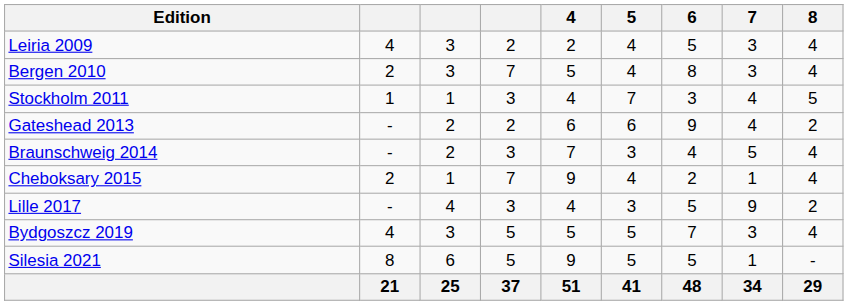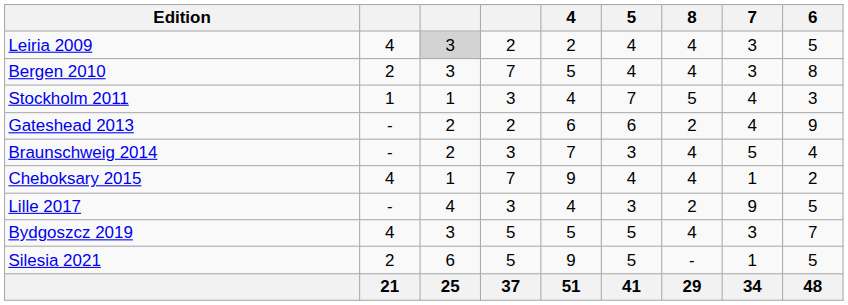 <table class="wikitable" width=50% style="font-size:100%; text-align:center;">
 <tr>
 <th>Edition</th>
 <th></th>
 <th></th>
 <th></th>
 <th>4</th>
 <th>5</th>
+<th>8</th>
+<th>7</th>
 <th>6</th>
-<th>7</th>
-<th>8</th>
 </tr>
 <tr>
 <td align=left> <a href='#'>Leiria 2009</a></td>
 <td>4</td>
-<td>3</td>
+<td style="background: lightgrey;">3</td>
 <td>2</td>
 <td>2</td>
 <td>4</td>
+<td>4</td>
+<td>3</td>
 <td>5</td>
-<td>3</td>
-<td>4</td>
 </tr>
 <tr>
 <td align=left> <a href='#'>Bergen 2010</a></td>
 <td>2</td>
 <td>3</td>
 <td>7</td>
 <td>5</td>
 <td>4</td>
+<td>4</td>
+<td>3</td>
 <td>8</td>
-<td>3</td>
-<td>4</td>
 </tr>
 <tr>
 <td align=left> <a href='#'>Stockholm 2011</a></td>
 <td>1</td>
 <td>1</td>
 <td>3</td>
 <td>4</td>
 <td>7</td>
+<td>5</td>
+<td>4</td>
 <td>3</td>
-<td>4</td>
-<td>5</td>
 </tr>
 <tr>
 <td align=left> <a href='#'>Gateshead 2013</a></td>
 <td>-</td>
 <td>2</td>
 <td>2</td>
 <td>6</td>
 <td>6</td>
+<td>2</td>
+<td>4</td>
 <td>9</td>
-<td>4</td>
-<td>2</td>
 </tr>
 <tr>
 <td align=left> <a href='#'>Braunschweig 2014</a></td>
 <td>-</td>
 <td>2</td>
 <td>3</td>
 <td>7</td>
 <td>3</td>
 <td>4</td>
 <td>5</td>
 <td>4</td>
 </tr>
 <tr>
 <td align=left> <a href='#'>Cheboksary 2015</a></td>
-<td>2</td>
+<td>4</td>
 <td>1</td>
 <td>7</td>
 <td>9</td>
 <td>4</td>
+<td>4</td>
+<td>1</td>
 <td>2</td>
-<td>1</td>
-<td>4</td>
 </tr>
 <tr>
 <td align=left> <a href='#'>Lille 2017</a></td>
 <td>-</td>
 <td>4</td>
 <td>3</td>
 <td>4</td>
 <td>3</td>
+<td>2</td>
+<td>9</td>
 <td>5</td>
-<td>9</td>
-<td>2</td>
 </tr>
 <tr>
 <td align=left> <a href='#'>Bydgoszcz 2019</a></td>
 <td>4</td>
 <td>3</td>
 <td>5</td>
 <td>5</td>
 <td>5</td>
+<td>4</td>
+<td>3</td>
 <td>7</td>
-<td>3</td>
-<td>4</td>
 </tr>
 <tr>
 <td align=left> <a href='#'>Silesia 2021</a></td>
-<td>8</td>
+<td>2</td>
 <td>6</td>
 <td>5</td>
 <td>9</td>
 <td>5</td>
+<td>-</td>
+<td>1</td>
 <td>5</td>
-<td>1</td>
-<td>-</td>
 </tr>
 <tr>
 <th></th>
 <th>21</th>
 <th>25</th>
 <th>37</th>
 <th>51</th>
 <th>41</th>
+<th>29</th>
+<th>34</th>
 <th>48</th>
-<th>34</th>
-<th>29</th>
 </tr>
 </table>
